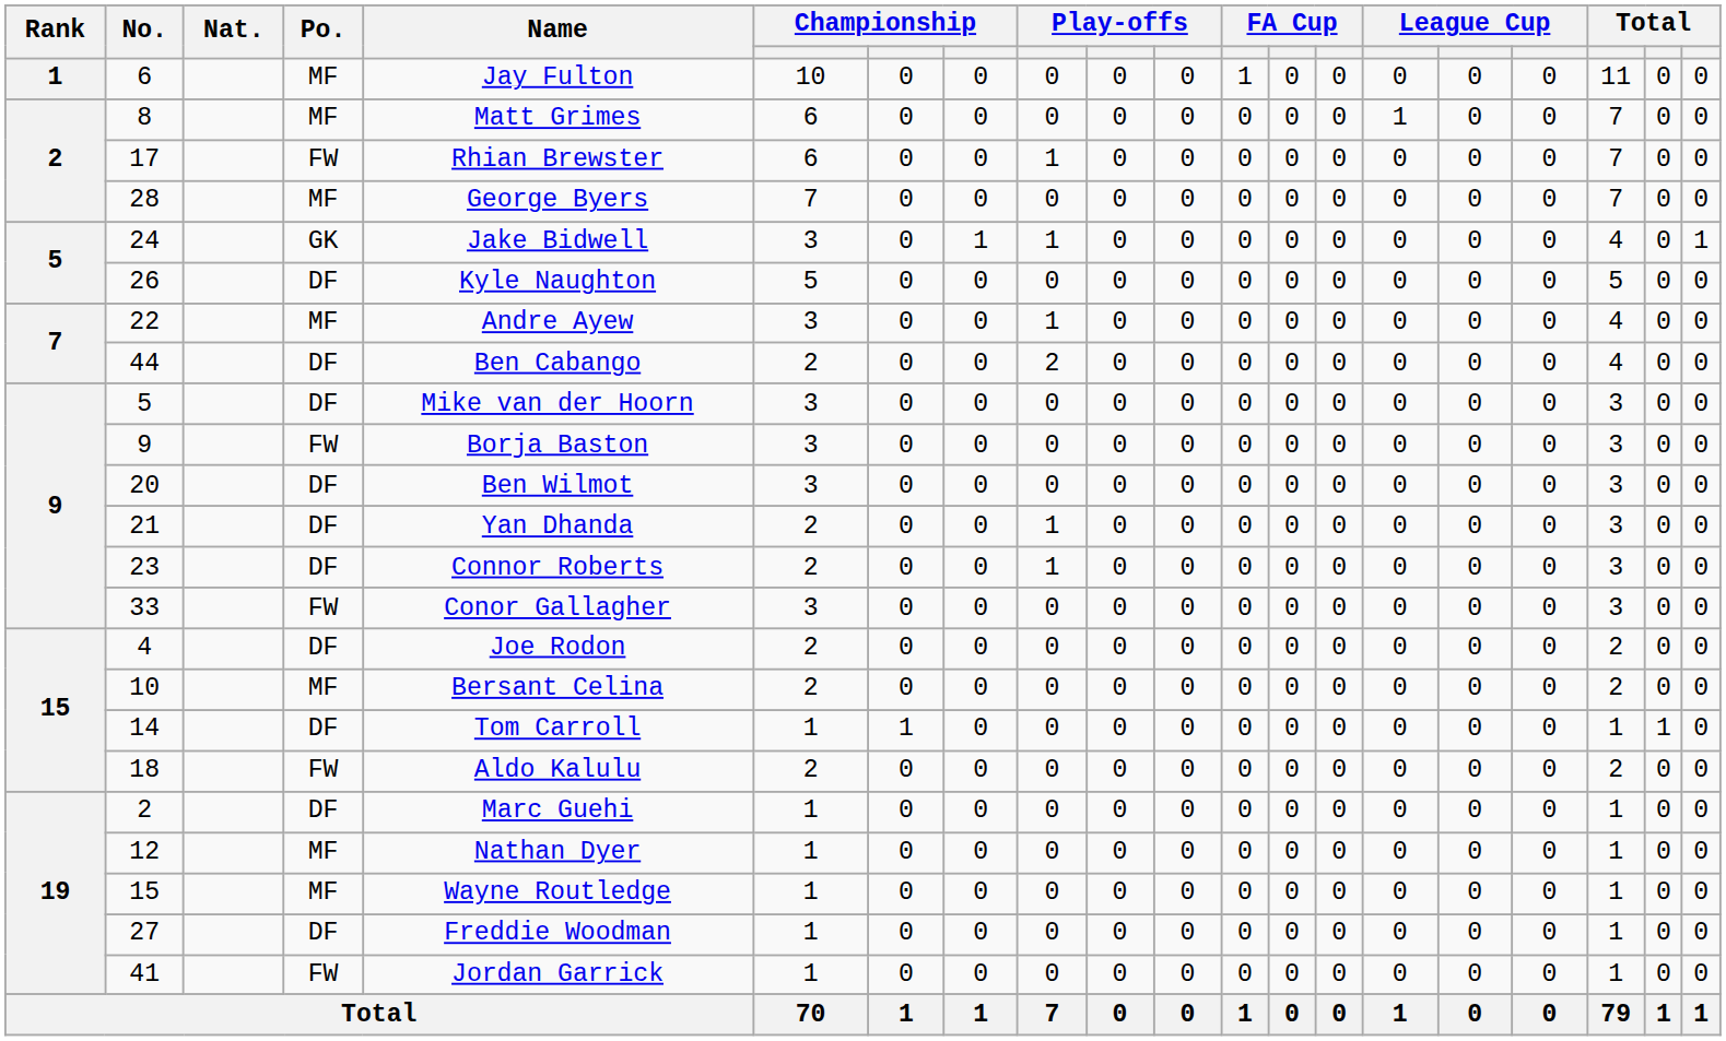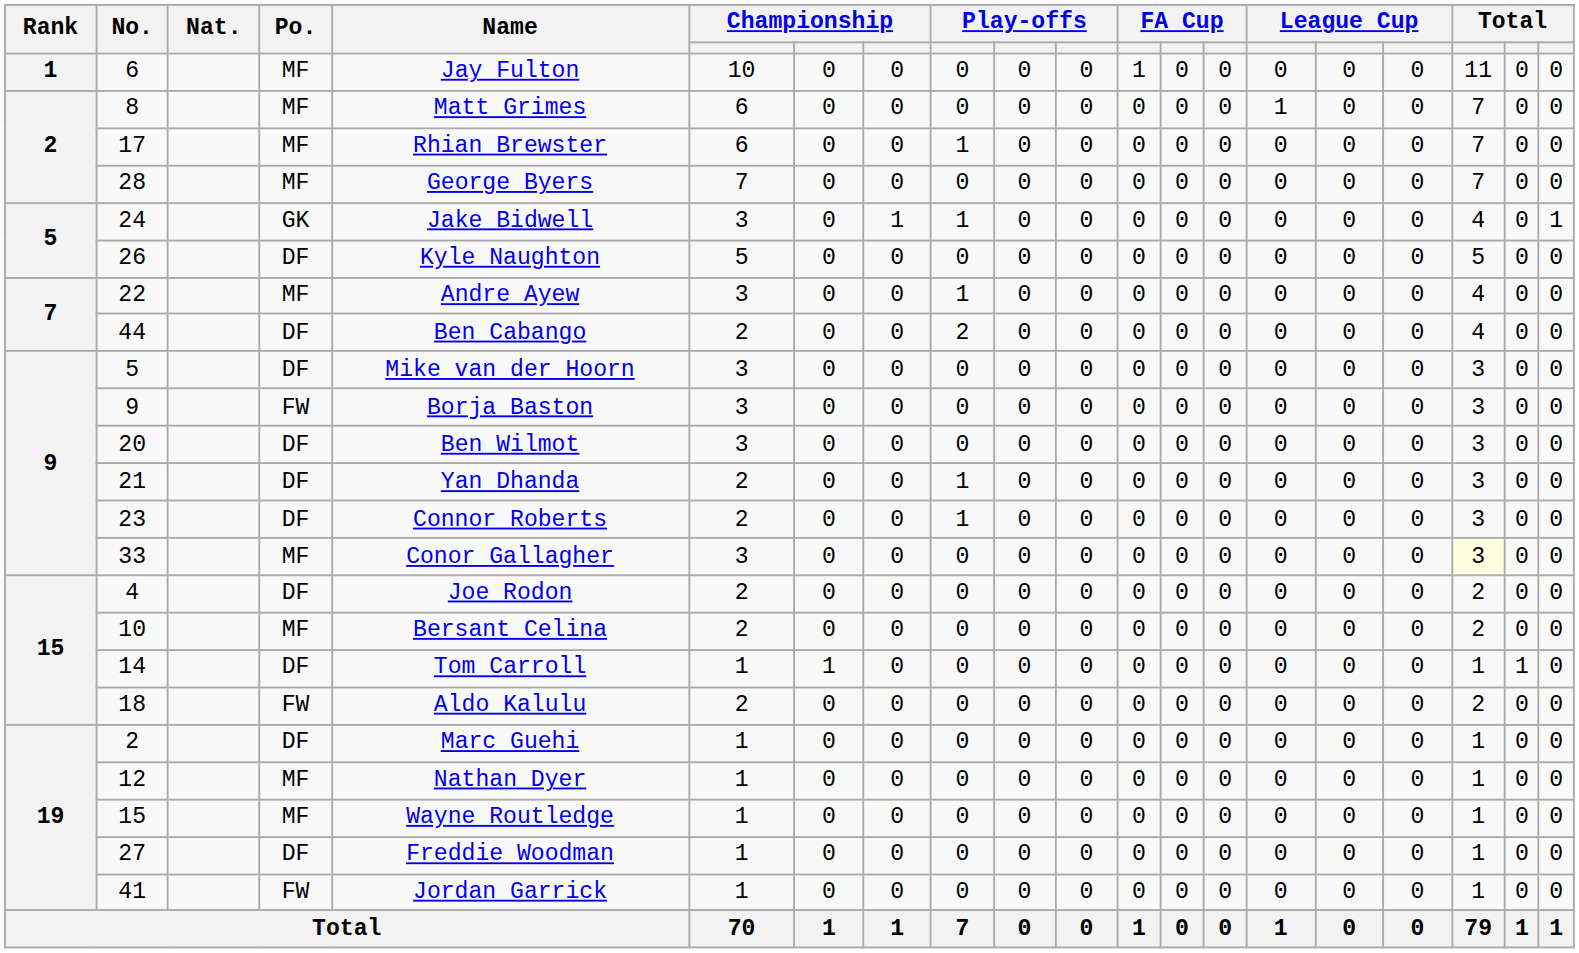 <table class="wikitable" style="text-align:center; font-size:95%; width:95%;">
 <tr>
 <th rowspan=2>Rank</th>
 <th rowspan=2>No.</th>
 <th rowspan=2>Nat.</th>
 <th rowspan=2>Po.</th>
 <th rowspan=2>Name</th>
 <th colspan=3><a href='#'>Championship</a></th>
 <th colspan=3><a href='#'>Play-offs</a></th>
 <th colspan=3><a href='#'>FA Cup</a></th>
 <th colspan=3><a href='#'>League Cup</a></th>
 <th colspan=3>Total</th>
 </tr>
 <tr>
 <th></th>
 <th></th>
 <th></th>
 <th></th>
 <th></th>
 <th></th>
 <th></th>
 <th></th>
 <th></th>
 <th></th>
 <th></th>
 <th></th>
 <th></th>
 <th></th>
 <th></th>
 </tr>
 <tr>
 <th rowspan=1>1</th>
 <td>6</td>
 <td></td>
 <td>MF</td>
 <td><a href='#'>Jay Fulton</a></td>
 <td>10</td>
 <td>0</td>
 <td>0</td>
 <td>0</td>
 <td>0</td>
 <td>0</td>
 <td>1</td>
 <td>0</td>
 <td>0</td>
 <td>0</td>
 <td>0</td>
 <td>0</td>
 <td>11</td>
 <td>0</td>
 <td>0</td>
 </tr>
 <tr>
 <th rowspan=3>2</th>
 <td>8</td>
 <td></td>
 <td>MF</td>
 <td><a href='#'>Matt Grimes</a></td>
 <td>6</td>
 <td>0</td>
 <td>0</td>
 <td>0</td>
 <td>0</td>
 <td>0</td>
 <td>0</td>
 <td>0</td>
 <td>0</td>
 <td>1</td>
 <td>0</td>
 <td>0</td>
 <td>7</td>
 <td>0</td>
 <td>0</td>
 </tr>
 <tr>
 <td>17</td>
 <td></td>
-<td>FW</td>
+<td>MF</td>
 <td><a href='#'>Rhian Brewster</a></td>
 <td>6</td>
 <td>0</td>
 <td>0</td>
 <td>1</td>
 <td>0</td>
 <td>0</td>
 <td>0</td>
 <td>0</td>
 <td>0</td>
 <td>0</td>
 <td>0</td>
 <td>0</td>
 <td>7</td>
 <td>0</td>
 <td>0</td>
 </tr>
 <tr>
 <td>28</td>
 <td></td>
 <td>MF</td>
 <td><a href='#'>George Byers</a></td>
 <td>7</td>
 <td>0</td>
 <td>0</td>
 <td>0</td>
 <td>0</td>
 <td>0</td>
 <td>0</td>
 <td>0</td>
 <td>0</td>
 <td>0</td>
 <td>0</td>
 <td>0</td>
 <td>7</td>
 <td>0</td>
 <td>0</td>
 </tr>
 <tr>
 <th rowspan=2>5</th>
 <td>24</td>
 <td></td>
 <td>GK</td>
 <td><a href='#'>Jake Bidwell</a></td>
 <td>3</td>
 <td>0</td>
 <td>1</td>
 <td>1</td>
 <td>0</td>
 <td>0</td>
 <td>0</td>
 <td>0</td>
 <td>0</td>
 <td>0</td>
 <td>0</td>
 <td>0</td>
 <td>4</td>
 <td>0</td>
 <td>1</td>
 </tr>
 <tr>
 <td>26</td>
 <td></td>
 <td>DF</td>
 <td><a href='#'>Kyle Naughton</a></td>
 <td>5</td>
 <td>0</td>
 <td>0</td>
 <td>0</td>
 <td>0</td>
 <td>0</td>
 <td>0</td>
 <td>0</td>
 <td>0</td>
 <td>0</td>
 <td>0</td>
 <td>0</td>
 <td>5</td>
 <td>0</td>
 <td>0</td>
 </tr>
 <tr>
 <th rowspan=2>7</th>
 <td>22</td>
 <td></td>
 <td>MF</td>
 <td><a href='#'>Andre Ayew</a></td>
 <td>3</td>
 <td>0</td>
 <td>0</td>
 <td>1</td>
 <td>0</td>
 <td>0</td>
 <td>0</td>
 <td>0</td>
 <td>0</td>
 <td>0</td>
 <td>0</td>
 <td>0</td>
 <td>4</td>
 <td>0</td>
 <td>0</td>
 </tr>
 <tr>
 <td>44</td>
 <td></td>
 <td>DF</td>
 <td><a href='#'>Ben Cabango</a></td>
 <td>2</td>
 <td>0</td>
 <td>0</td>
 <td>2</td>
 <td>0</td>
 <td>0</td>
 <td>0</td>
 <td>0</td>
 <td>0</td>
 <td>0</td>
 <td>0</td>
 <td>0</td>
 <td>4</td>
 <td>0</td>
 <td>0</td>
 </tr>
 <tr>
 <th rowspan=6>9</th>
 <td>5</td>
 <td></td>
 <td>DF</td>
 <td><a href='#'>Mike van der Hoorn</a></td>
 <td>3</td>
 <td>0</td>
 <td>0</td>
 <td>0</td>
 <td>0</td>
 <td>0</td>
 <td>0</td>
 <td>0</td>
 <td>0</td>
 <td>0</td>
 <td>0</td>
 <td>0</td>
 <td>3</td>
 <td>0</td>
 <td>0</td>
 </tr>
 <tr>
 <td>9</td>
 <td></td>
 <td>FW</td>
 <td><a href='#'>Borja Baston</a></td>
 <td>3</td>
 <td>0</td>
 <td>0</td>
 <td>0</td>
 <td>0</td>
 <td>0</td>
 <td>0</td>
 <td>0</td>
 <td>0</td>
 <td>0</td>
 <td>0</td>
 <td>0</td>
 <td>3</td>
 <td>0</td>
 <td>0</td>
 </tr>
 <tr>
 <td>20</td>
 <td></td>
 <td>DF</td>
 <td><a href='#'>Ben Wilmot</a></td>
 <td>3</td>
 <td>0</td>
 <td>0</td>
 <td>0</td>
 <td>0</td>
 <td>0</td>
 <td>0</td>
 <td>0</td>
 <td>0</td>
 <td>0</td>
 <td>0</td>
 <td>0</td>
 <td>3</td>
 <td>0</td>
 <td>0</td>
 </tr>
 <tr>
 <td>21</td>
 <td></td>
 <td>DF</td>
 <td><a href='#'>Yan Dhanda</a></td>
 <td>2</td>
 <td>0</td>
 <td>0</td>
 <td>1</td>
 <td>0</td>
 <td>0</td>
 <td>0</td>
 <td>0</td>
 <td>0</td>
 <td>0</td>
 <td>0</td>
 <td>0</td>
 <td>3</td>
 <td>0</td>
 <td>0</td>
 </tr>
 <tr>
 <td>23</td>
 <td></td>
 <td>DF</td>
 <td><a href='#'>Connor Roberts</a></td>
 <td>2</td>
 <td>0</td>
 <td>0</td>
 <td>1</td>
 <td>0</td>
 <td>0</td>
 <td>0</td>
 <td>0</td>
 <td>0</td>
 <td>0</td>
 <td>0</td>
 <td>0</td>
 <td>3</td>
 <td>0</td>
 <td>0</td>
 </tr>
 <tr>
 <td>33</td>
 <td></td>
-<td>FW</td>
+<td>MF</td>
 <td><a href='#'>Conor Gallagher</a></td>
 <td>3</td>
 <td>0</td>
 <td>0</td>
 <td>0</td>
 <td>0</td>
 <td>0</td>
 <td>0</td>
 <td>0</td>
 <td>0</td>
 <td>0</td>
 <td>0</td>
 <td>0</td>
-<td>3</td>
+<td style="background: lightyellow;">3</td>
 <td>0</td>
 <td>0</td>
 </tr>
 <tr>
 <th rowspan=4>15</th>
 <td>4</td>
 <td></td>
 <td>DF</td>
 <td><a href='#'>Joe Rodon</a></td>
 <td>2</td>
 <td>0</td>
 <td>0</td>
 <td>0</td>
 <td>0</td>
 <td>0</td>
 <td>0</td>
 <td>0</td>
 <td>0</td>
 <td>0</td>
 <td>0</td>
 <td>0</td>
 <td>2</td>
 <td>0</td>
 <td>0</td>
 </tr>
 <tr>
 <td>10</td>
 <td></td>
 <td>MF</td>
 <td><a href='#'>Bersant Celina</a></td>
 <td>2</td>
 <td>0</td>
 <td>0</td>
 <td>0</td>
 <td>0</td>
 <td>0</td>
 <td>0</td>
 <td>0</td>
 <td>0</td>
 <td>0</td>
 <td>0</td>
 <td>0</td>
 <td>2</td>
 <td>0</td>
 <td>0</td>
 </tr>
 <tr>
 <td>14</td>
 <td></td>
 <td>DF</td>
 <td><a href='#'>Tom Carroll</a></td>
 <td>1</td>
 <td>1</td>
 <td>0</td>
 <td>0</td>
 <td>0</td>
 <td>0</td>
 <td>0</td>
 <td>0</td>
 <td>0</td>
 <td>0</td>
 <td>0</td>
 <td>0</td>
 <td>1</td>
 <td>1</td>
 <td>0</td>
 </tr>
 <tr>
 <td>18</td>
 <td></td>
 <td>FW</td>
 <td><a href='#'>Aldo Kalulu</a></td>
 <td>2</td>
 <td>0</td>
 <td>0</td>
 <td>0</td>
 <td>0</td>
 <td>0</td>
 <td>0</td>
 <td>0</td>
 <td>0</td>
 <td>0</td>
 <td>0</td>
 <td>0</td>
 <td>2</td>
 <td>0</td>
 <td>0</td>
 </tr>
 <tr>
 <th rowspan=5>19</th>
 <td>2</td>
 <td></td>
 <td>DF</td>
 <td><a href='#'>Marc Guehi</a></td>
 <td>1</td>
 <td>0</td>
 <td>0</td>
 <td>0</td>
 <td>0</td>
 <td>0</td>
 <td>0</td>
 <td>0</td>
 <td>0</td>
 <td>0</td>
 <td>0</td>
 <td>0</td>
 <td>1</td>
 <td>0</td>
 <td>0</td>
 </tr>
 <tr>
 <td>12</td>
 <td></td>
 <td>MF</td>
 <td><a href='#'>Nathan Dyer</a></td>
 <td>1</td>
 <td>0</td>
 <td>0</td>
 <td>0</td>
 <td>0</td>
 <td>0</td>
 <td>0</td>
 <td>0</td>
 <td>0</td>
 <td>0</td>
 <td>0</td>
 <td>0</td>
 <td>1</td>
 <td>0</td>
 <td>0</td>
 </tr>
 <tr>
 <td>15</td>
 <td></td>
 <td>MF</td>
 <td><a href='#'>Wayne Routledge</a></td>
 <td>1</td>
 <td>0</td>
 <td>0</td>
 <td>0</td>
 <td>0</td>
 <td>0</td>
 <td>0</td>
 <td>0</td>
 <td>0</td>
 <td>0</td>
 <td>0</td>
 <td>0</td>
 <td>1</td>
 <td>0</td>
 <td>0</td>
 </tr>
 <tr>
 <td>27</td>
 <td></td>
 <td>DF</td>
 <td><a href='#'>Freddie Woodman</a></td>
 <td>1</td>
 <td>0</td>
 <td>0</td>
 <td>0</td>
 <td>0</td>
 <td>0</td>
 <td>0</td>
 <td>0</td>
 <td>0</td>
 <td>0</td>
 <td>0</td>
 <td>0</td>
 <td>1</td>
 <td>0</td>
 <td>0</td>
 </tr>
 <tr>
 <td>41</td>
 <td></td>
 <td>FW</td>
 <td><a href='#'>Jordan Garrick</a></td>
 <td>1</td>
 <td>0</td>
 <td>0</td>
 <td>0</td>
 <td>0</td>
 <td>0</td>
 <td>0</td>
 <td>0</td>
 <td>0</td>
 <td>0</td>
 <td>0</td>
 <td>0</td>
 <td>1</td>
 <td>0</td>
 <td>0</td>
 </tr>
 <tr>
 <th colspan=5>Total</th>
 <th>70</th>
 <th>1</th>
 <th>1</th>
 <th>7</th>
 <th>0</th>
 <th>0</th>
 <th>1</th>
 <th>0</th>
 <th>0</th>
 <th>1</th>
 <th>0</th>
 <th>0</th>
 <th>79</th>
 <th>1</th>
 <th>1</th>
 </tr>
 </table>
